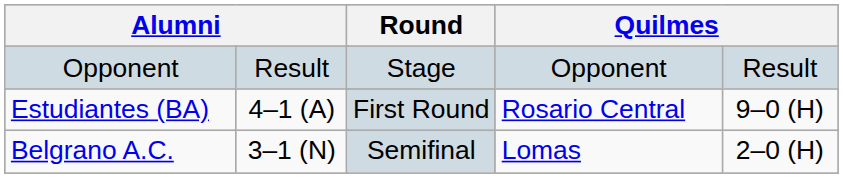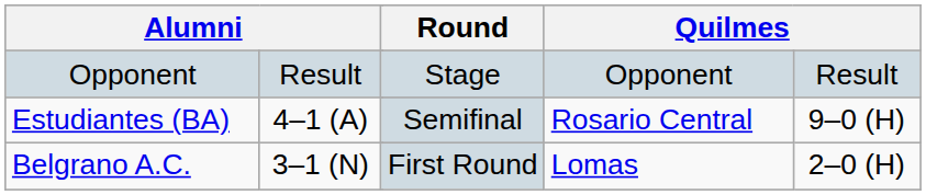 <table class="wikitable" style="text-align:center;">
 <tr>
 <th colspan=3 width=200px><a href='#'>Alumni</a></th>
 <th>Round</th>
 <th colspan=3 width=200px><a href='#'>Quilmes</a></th>
 </tr>
 <tr bgcolor= #CFDBE2>
 <td>Opponent</td>
 <td colspan=2>Result</td>
 <td>Stage</td>
 <td>Opponent</td>
 <td colspan=2>Result</td>
 </tr>
 <tr>
 <td align=left><a href='#'>Estudiantes (BA)</a></td>
 <td colspan=2>4–1 (A)</td>
-<td bgcolor= #CFDBE2>First Round</td>
+<td bgcolor= #CFDBE2>Semifinal</td>
 <td align=left><a href='#'>Rosario Central</a></td>
 <td colspan=2>9–0 (H)</td>
 </tr>
 <tr>
 <td align=left><a href='#'>Belgrano A.C.</a></td>
 <td colspan=2>3–1 (N)</td>
-<td bgcolor= #CFDBE2>Semifinal</td>
+<td bgcolor= #CFDBE2>First Round</td>
 <td align=left><a href='#'>Lomas</a></td>
 <td colspan=2>2–0  (H)</td>
 </tr>
 </table>
